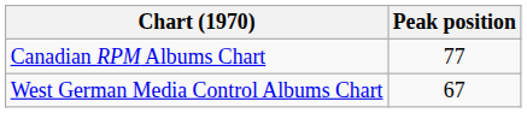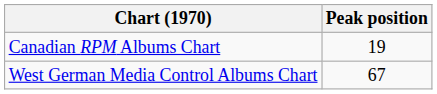 <table class="wikitable sortable" style="text-align:center;">
 <tr>
 <th>Chart (1970)</th>
 <th>Peak position</th>
 </tr>
 <tr>
 <td align="left"><a href='#'>Canadian <em>RPM</em> Albums Chart</a></td>
-<td>77</td>
+<td>19</td>
 </tr>
 <tr>
 <td align="left"><a href='#'>West German Media Control Albums Chart</a></td>
 <td>67</td>
 </tr>
 </table>
